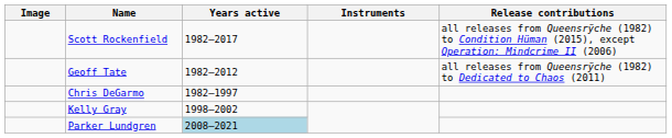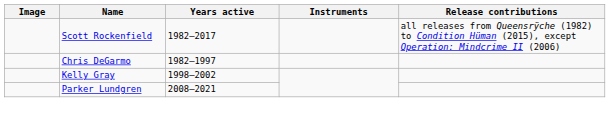 <table class="wikitable" border="1" width="100%">
 <tr>
 <th width="75">Image</th>
 <th width="150">Name</th>
 <th width="160">Years active</th>
 <th width="170">Instruments</th>
 <th>Release contributions</th>
 </tr>
 <tr>
 <td></td>
 <td><a href='#'>Scott Rockenfield</a></td>
 <td>1982–2017</td>
 <td></td>
 <td>all releases from <em>Queensrÿche</em> (1982) to <em><a href='#'>Condition Hüman</a></em> (2015), except <em><a href='#'>Operation: Mindcrime II</a></em> (2006)</td>
-</tr>
-<tr>
-<td></td>
-<td><a href='#'>Geoff Tate</a></td>
-<td>1982–2012</td>
-<td></td>
-<td>all releases from <em>Queensrÿche</em> (1982) to <em><a href='#'>Dedicated to Chaos</a></em> (2011)</td>
 </tr>
 <tr>
 <td></td>
 <td><a href='#'>Chris DeGarmo</a></td>
 <td>1982–1997 </td>
 <td></td>
 <td></td>
 </tr>
 <tr>
 <td></td>
 <td><a href='#'>Kelly Gray</a></td>
 <td>1998–2002 </td>
 <td rowspan="2"></td>
 <td></td>
 </tr>
 <tr>
 <td></td>
 <td><a href='#'>Parker Lundgren</a></td>
-<td style="background: lightblue;">2008–2021</td>
+<td>2008–2021</td>
 <td></td>
 </tr>
 </table>
